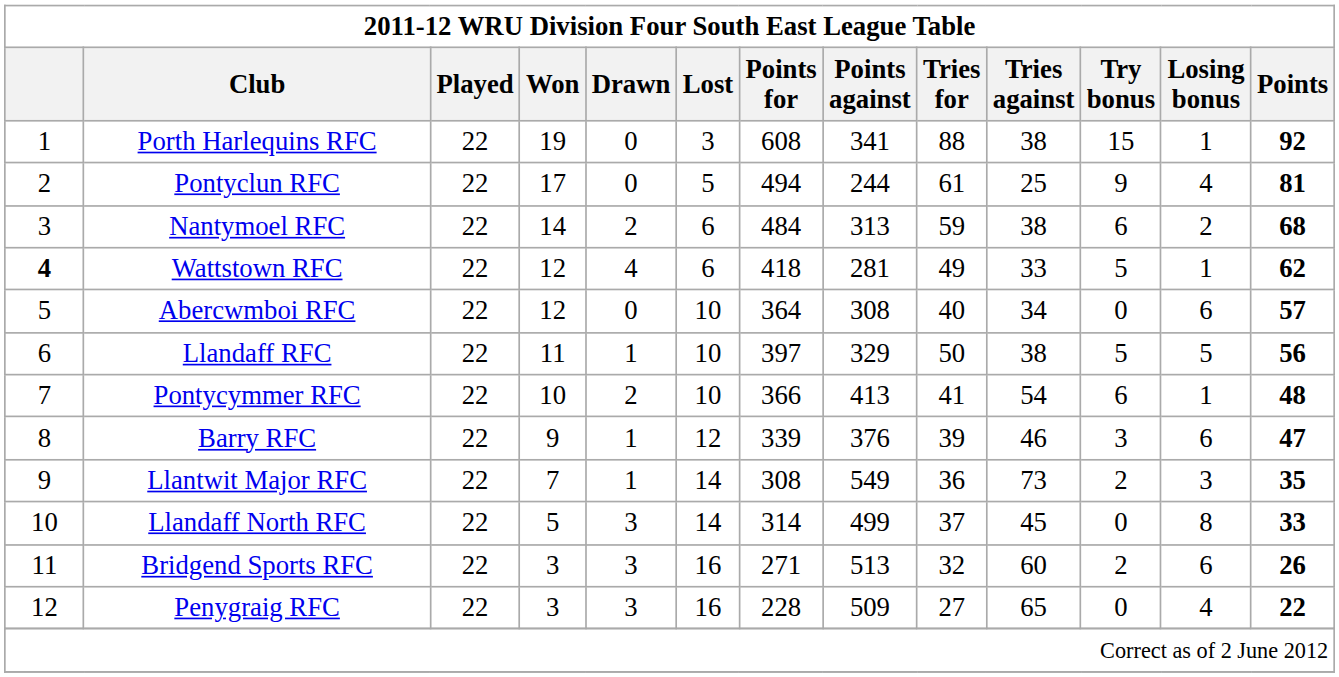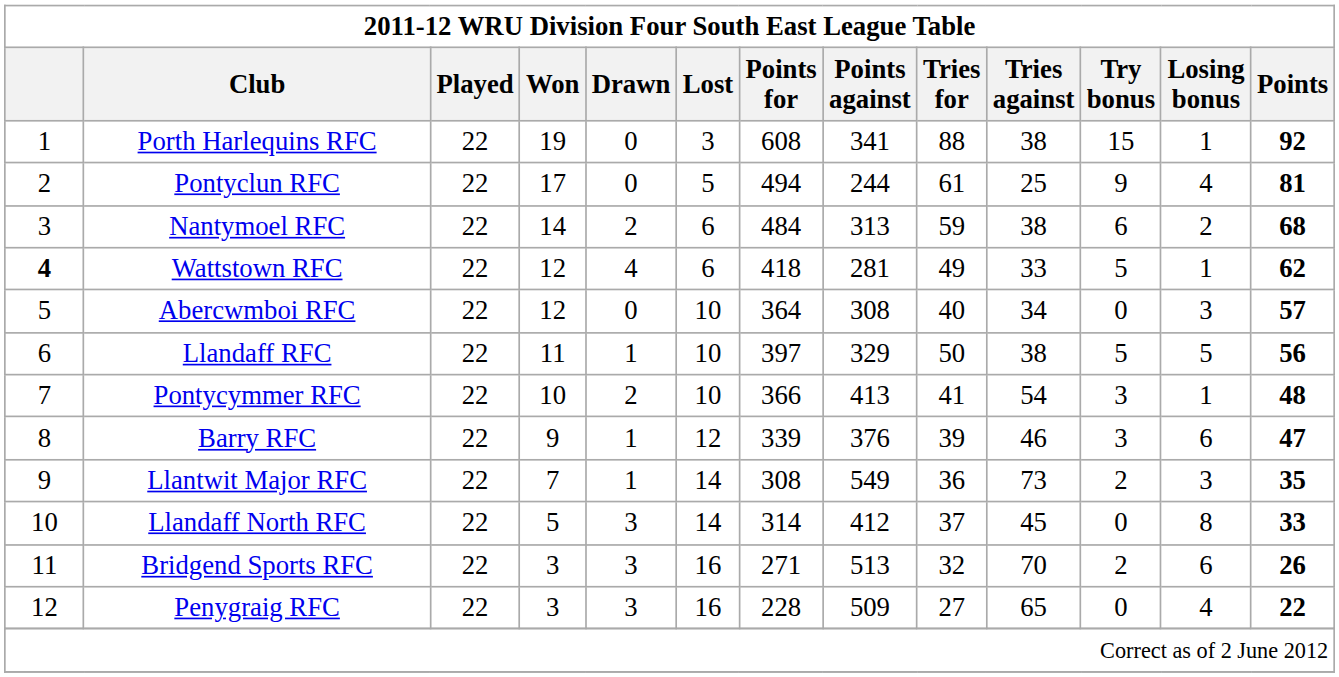 <table class="wikitable" style="float:left; margin-right:15px; text-align: center;">
 <tr>
 <td colspan="13" bgcolor="#FFFFFF" cellpadding="0" cellspacing="0"><strong>2011-12 WRU Division Four South East League Table</strong></td>
 </tr>
 <tr>
 <th bgcolor="#efefef" width="40"></th>
 <th bgcolor="#efefef" width="200">Club</th>
 <th bgcolor="#efefef" width="20">Played</th>
 <th bgcolor="#efefef" width="20">Won</th>
 <th bgcolor="#efefef" width="20">Drawn</th>
 <th bgcolor="#efefef" width="20">Lost</th>
 <th bgcolor="#efefef" width="20">Points for</th>
 <th bgcolor="#efefef" width="20">Points against</th>
 <th bgcolor="#efefef" width="20">Tries for</th>
 <th bgcolor="#efefef" width="20">Tries against</th>
 <th bgcolor="#efefef" width="20">Try bonus</th>
 <th bgcolor="#efefef" width="20">Losing bonus</th>
 <th bgcolor="#efefef" width="20">Points</th>
 </tr>
 <tr bgcolor=#ffffff align=center>
 <td>1</td>
 <td><a href='#'>Porth Harlequins RFC</a></td>
 <td>22</td>
 <td>19</td>
 <td>0</td>
 <td>3</td>
 <td>608</td>
 <td>341</td>
 <td>88</td>
 <td>38</td>
 <td>15</td>
 <td>1</td>
 <td><strong>92</strong></td>
 </tr>
 <tr bgcolor=#ffffff align=center>
 <td>2</td>
 <td><a href='#'>Pontyclun RFC</a></td>
 <td>22</td>
 <td>17</td>
 <td>0</td>
 <td>5</td>
 <td>494</td>
 <td>244</td>
 <td>61</td>
 <td>25</td>
 <td>9</td>
 <td>4</td>
 <td><strong>81</strong></td>
 </tr>
 <tr bgcolor=#ffffff align=center>
 <td>3</td>
 <td><a href='#'>Nantymoel RFC</a></td>
 <td>22</td>
 <td>14</td>
 <td>2</td>
 <td>6</td>
 <td>484</td>
 <td>313</td>
 <td>59</td>
 <td>38</td>
 <td>6</td>
 <td>2</td>
 <td><strong>68</strong></td>
 </tr>
 <tr bgcolor=#ffffff align=center>
 <td><strong>4</strong></td>
 <td><a href='#'>Wattstown RFC</a></td>
 <td>22</td>
 <td>12</td>
 <td>4</td>
 <td>6</td>
 <td>418</td>
 <td>281</td>
 <td>49</td>
 <td>33</td>
 <td>5</td>
 <td>1</td>
 <td><strong>62</strong></td>
 </tr>
 <tr bgcolor=#ffffff align=center>
 <td>5</td>
 <td><a href='#'>Abercwmboi RFC</a></td>
 <td>22</td>
 <td>12</td>
 <td>0</td>
 <td>10</td>
 <td>364</td>
 <td>308</td>
 <td>40</td>
 <td>34</td>
 <td>0</td>
-<td>6</td>
+<td>3</td>
 <td><strong>57</strong></td>
 </tr>
 <tr bgcolor=#ffffff align=center>
 <td>6</td>
 <td><a href='#'>Llandaff RFC</a></td>
 <td>22</td>
 <td>11</td>
 <td>1</td>
 <td>10</td>
 <td>397</td>
 <td>329</td>
 <td>50</td>
 <td>38</td>
 <td>5</td>
 <td>5</td>
 <td><strong>56</strong></td>
 </tr>
 <tr bgcolor=#ffffff align=center>
 <td>7</td>
 <td><a href='#'>Pontycymmer RFC</a></td>
 <td>22</td>
 <td>10</td>
 <td>2</td>
 <td>10</td>
 <td>366</td>
 <td>413</td>
 <td>41</td>
 <td>54</td>
-<td>6</td>
+<td>3</td>
 <td>1</td>
 <td><strong>48</strong></td>
 </tr>
 <tr bgcolor=#ffffff align=center>
 <td>8</td>
 <td><a href='#'>Barry RFC</a></td>
 <td>22</td>
 <td>9</td>
 <td>1</td>
 <td>12</td>
 <td>339</td>
 <td>376</td>
 <td>39</td>
 <td>46</td>
 <td>3</td>
 <td>6</td>
 <td><strong>47</strong></td>
 </tr>
 <tr bgcolor=#ffffff align=center>
 <td>9</td>
 <td><a href='#'>Llantwit Major RFC</a></td>
 <td>22</td>
 <td>7</td>
 <td>1</td>
 <td>14</td>
 <td>308</td>
 <td>549</td>
 <td>36</td>
 <td>73</td>
 <td>2</td>
 <td>3</td>
 <td><strong>35</strong></td>
 </tr>
 <tr bgcolor=#ffffff align=center>
 <td>10</td>
 <td><a href='#'>Llandaff North RFC</a></td>
 <td>22</td>
 <td>5</td>
 <td>3</td>
 <td>14</td>
 <td>314</td>
-<td>499</td>
+<td>412</td>
 <td>37</td>
 <td>45</td>
 <td>0</td>
 <td>8</td>
 <td><strong>33</strong></td>
 </tr>
 <tr bgcolor=#ffffff align=center>
 <td>11</td>
 <td><a href='#'>Bridgend Sports RFC</a></td>
 <td>22</td>
 <td>3</td>
 <td>3</td>
 <td>16</td>
 <td>271</td>
 <td>513</td>
 <td>32</td>
-<td>60</td>
+<td>70</td>
 <td>2</td>
 <td>6</td>
 <td><strong>26</strong></td>
 </tr>
 <tr bgcolor=#ffffff align=center>
 <td>12</td>
 <td><a href='#'>Penygraig RFC</a></td>
 <td>22</td>
 <td>3</td>
 <td>3</td>
 <td>16</td>
 <td>228</td>
 <td>509</td>
 <td>27</td>
 <td>65</td>
 <td>0</td>
 <td>4</td>
 <td><strong>22</strong></td>
 </tr>
 <tr bgcolor=#ffffff align=center>
 </tr>
 <tr>
 <td colspan="13" align="right" bgcolor="#FFFFFF" cellpadding="0" cellspacing="0"><small>Correct as of 2 June 2012</small></td>
 </tr>
 <tr>
 </tr>
 </table>
